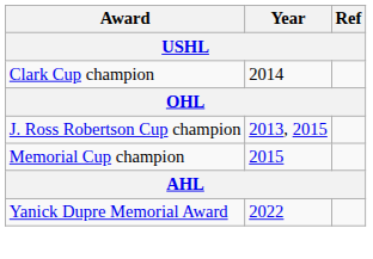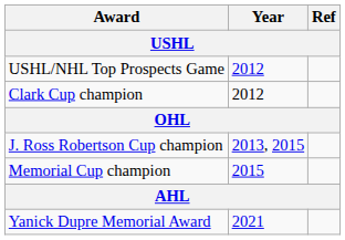 <table class="wikitable">
 <tr>
 <th>Award</th>
 <th>Year</th>
 <th>Ref</th>
 </tr>
 <tr>
 <th colspan="3"><a href='#'>USHL</a></th>
 </tr>
 <tr>
+<td>USHL/NHL Top Prospects Game</td>
+<td><a href='#'>2012</a></td>
+<td></td>
+</tr>
+<tr>
 <td><a href='#'>Clark Cup</a> champion</td>
-<td>2014</td>
+<td>2012</td>
 <td></td>
 </tr>
 <tr>
 <th colspan="3"><a href='#'>OHL</a></th>
 </tr>
 <tr>
 <td><a href='#'>J. Ross Robertson Cup</a> champion</td>
 <td><a href='#'>2013</a>, <a href='#'>2015</a></td>
 <td></td>
 </tr>
 <tr>
 <td><a href='#'>Memorial Cup</a> champion</td>
 <td><a href='#'>2015</a></td>
 <td></td>
 </tr>
 <tr>
 <th colspan="3"><a href='#'>AHL</a></th>
 </tr>
 <tr>
 <td><a href='#'>Yanick Dupre Memorial Award</a></td>
-<td><a href='#'>2022</a></td>
+<td><a href='#'>2021</a></td>
 <td></td>
 </tr>
 </table>
